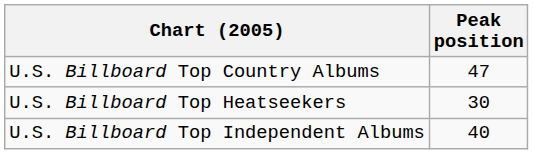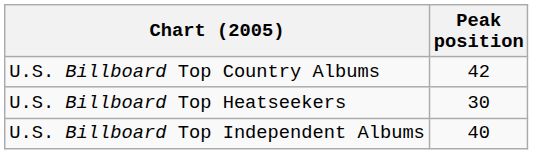 <table class="wikitable">
 <tr>
 <th>Chart (2005)</th>
 <th>Peak<br>position</th>
 </tr>
 <tr>
 <td>U.S. <em>Billboard</em> Top Country Albums</td>
-<td align="center">47</td>
+<td align="center">42</td>
 </tr>
 <tr>
 <td>U.S. <em>Billboard</em> Top Heatseekers</td>
 <td align="center">30</td>
 </tr>
 <tr>
 <td>U.S. <em>Billboard</em> Top Independent Albums</td>
 <td align="center">40</td>
 </tr>
 </table>
